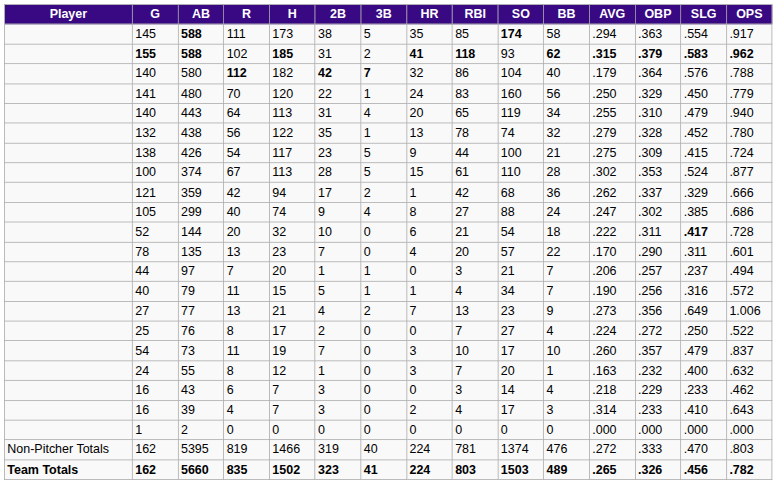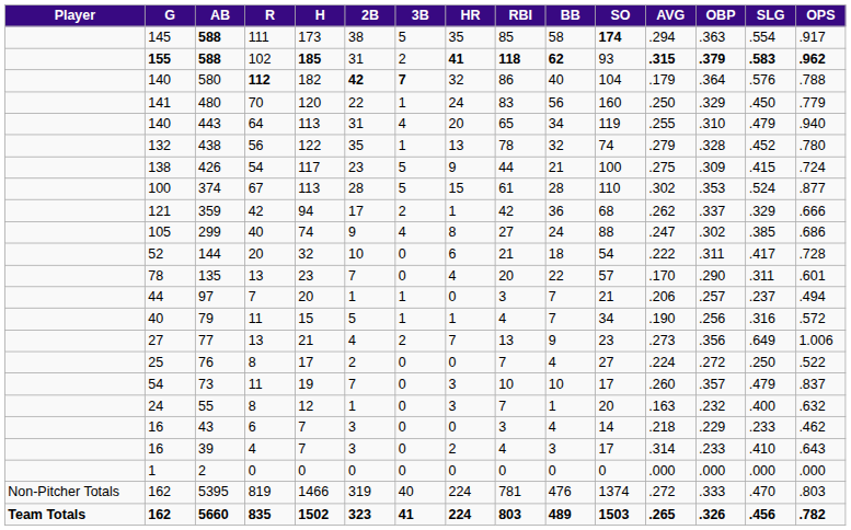 <table class="wikitable sortable">
 <tr>
 <th style="background:#380982; color:#FFF; width:14%;">Player</th>
 <th style="background:#380982; color:#FFF; width:5%;">G</th>
 <th style="background:#380982; color:#FFF; width:5%;">AB</th>
 <th style="background:#380982; color:#FFF; width:5%;">R</th>
 <th style="background:#380982; color:#FFF; width:5%;">H</th>
 <th style="background:#380982; color:#FFF; width:5%;">2B</th>
 <th style="background:#380982; color:#FFF; width:5%;">3B</th>
 <th style="background:#380982; color:#FFF; width:5%;">HR</th>
 <th style="background:#380982; color:#FFF; width:5%;">RBI</th>
+<th style="background:#380982; color:#FFF; width:5%;">BB</th>
 <th style="background:#380982; color:#FFF; width:5%;">SO</th>
-<th style="background:#380982; color:#FFF; width:5%;">BB</th>
 <th style="background:#380982; color:#FFF; width:5%;">AVG</th>
 <th style="background:#380982; color:#FFF; width:5%;">OBP</th>
 <th style="background:#380982; color:#FFF; width:5%;">SLG</th>
 <th style="background:#380982; color:#FFF; width:5%;">OPS</th>
 </tr>
 <tr>
 <td></td>
 <td>145</td>
 <td><strong>588</strong></td>
 <td>111</td>
 <td>173</td>
 <td>38</td>
 <td>5</td>
 <td>35</td>
 <td>85</td>
+<td>58</td>
 <td><strong>174</strong></td>
-<td>58</td>
 <td>.294</td>
 <td>.363</td>
 <td>.554</td>
 <td>.917</td>
 </tr>
 <tr>
 <td></td>
 <td><strong>155</strong></td>
 <td><strong>588</strong></td>
 <td>102</td>
 <td><strong>185</strong></td>
 <td>31</td>
 <td>2</td>
 <td><strong>41</strong></td>
 <td><strong>118</strong></td>
+<td><strong>62</strong></td>
 <td>93</td>
-<td><strong>62</strong></td>
 <td><strong>.315</strong></td>
 <td><strong>.379</strong></td>
 <td><strong>.583</strong></td>
 <td><strong>.962</strong></td>
 </tr>
 <tr>
 <td></td>
 <td>140</td>
 <td>580</td>
 <td><strong>112</strong></td>
 <td>182</td>
 <td><strong>42</strong></td>
 <td><strong>7</strong></td>
 <td>32</td>
 <td>86</td>
+<td>40</td>
 <td>104</td>
-<td>40</td>
 <td>.179</td>
 <td>.364</td>
 <td>.576</td>
 <td>.788</td>
 </tr>
 <tr>
 <td></td>
 <td>141</td>
 <td>480</td>
 <td>70</td>
 <td>120</td>
 <td>22</td>
 <td>1</td>
 <td>24</td>
 <td>83</td>
+<td>56</td>
 <td>160</td>
-<td>56</td>
 <td>.250</td>
 <td>.329</td>
 <td>.450</td>
 <td>.779</td>
 </tr>
 <tr>
 <td></td>
 <td>140</td>
 <td>443</td>
 <td>64</td>
 <td>113</td>
 <td>31</td>
 <td>4</td>
 <td>20</td>
 <td>65</td>
+<td>34</td>
 <td>119</td>
-<td>34</td>
 <td>.255</td>
 <td>.310</td>
 <td>.479</td>
 <td>.940</td>
 </tr>
 <tr>
 <td></td>
 <td>132</td>
 <td>438</td>
 <td>56</td>
 <td>122</td>
 <td>35</td>
 <td>1</td>
 <td>13</td>
 <td>78</td>
+<td>32</td>
 <td>74</td>
-<td>32</td>
 <td>.279</td>
 <td>.328</td>
 <td>.452</td>
 <td>.780</td>
 </tr>
 <tr>
 <td></td>
 <td>138</td>
 <td>426</td>
 <td>54</td>
 <td>117</td>
 <td>23</td>
 <td>5</td>
 <td>9</td>
 <td>44</td>
+<td>21</td>
 <td>100</td>
-<td>21</td>
 <td>.275</td>
 <td>.309</td>
 <td>.415</td>
 <td>.724</td>
 </tr>
 <tr>
 <td></td>
 <td>100</td>
 <td>374</td>
 <td>67</td>
 <td>113</td>
 <td>28</td>
 <td>5</td>
 <td>15</td>
 <td>61</td>
+<td>28</td>
 <td>110</td>
-<td>28</td>
 <td>.302</td>
 <td>.353</td>
 <td>.524</td>
 <td>.877</td>
 </tr>
 <tr>
 <td></td>
 <td>121</td>
 <td>359</td>
 <td>42</td>
 <td>94</td>
 <td>17</td>
 <td>2</td>
 <td>1</td>
 <td>42</td>
+<td>36</td>
 <td>68</td>
-<td>36</td>
 <td>.262</td>
 <td>.337</td>
 <td>.329</td>
 <td>.666</td>
 </tr>
 <tr>
 <td></td>
 <td>105</td>
 <td>299</td>
 <td>40</td>
 <td>74</td>
 <td>9</td>
 <td>4</td>
 <td>8</td>
 <td>27</td>
+<td>24</td>
 <td>88</td>
-<td>24</td>
 <td>.247</td>
 <td>.302</td>
 <td>.385</td>
 <td>.686</td>
 </tr>
 <tr>
 <td></td>
 <td>52</td>
 <td>144</td>
 <td>20</td>
 <td>32</td>
 <td>10</td>
 <td>0</td>
 <td>6</td>
 <td>21</td>
+<td>18</td>
 <td>54</td>
-<td>18</td>
 <td>.222</td>
 <td>.311</td>
-<td><strong>.417</strong></td>
+<td>.417</td>
 <td>.728</td>
 </tr>
 <tr>
 <td></td>
 <td>78</td>
 <td>135</td>
 <td>13</td>
 <td>23</td>
 <td>7</td>
 <td>0</td>
 <td>4</td>
 <td>20</td>
+<td>22</td>
 <td>57</td>
-<td>22</td>
 <td>.170</td>
 <td>.290</td>
 <td>.311</td>
 <td>.601</td>
 </tr>
 <tr>
 <td></td>
 <td>44</td>
 <td>97</td>
 <td>7</td>
 <td>20</td>
 <td>1</td>
 <td>1</td>
 <td>0</td>
 <td>3</td>
+<td>7</td>
 <td>21</td>
-<td>7</td>
 <td>.206</td>
 <td>.257</td>
 <td>.237</td>
 <td>.494</td>
 </tr>
 <tr>
 <td></td>
 <td>40</td>
 <td>79</td>
 <td>11</td>
 <td>15</td>
 <td>5</td>
 <td>1</td>
 <td>1</td>
 <td>4</td>
+<td>7</td>
 <td>34</td>
-<td>7</td>
 <td>.190</td>
 <td>.256</td>
 <td>.316</td>
 <td>.572</td>
 </tr>
 <tr>
 <td></td>
 <td>27</td>
 <td>77</td>
 <td>13</td>
 <td>21</td>
 <td>4</td>
 <td>2</td>
 <td>7</td>
 <td>13</td>
+<td>9</td>
 <td>23</td>
-<td>9</td>
 <td>.273</td>
 <td>.356</td>
 <td>.649</td>
 <td>1.006</td>
 </tr>
 <tr>
 <td></td>
 <td>25</td>
 <td>76</td>
 <td>8</td>
 <td>17</td>
 <td>2</td>
 <td>0</td>
 <td>0</td>
 <td>7</td>
+<td>4</td>
 <td>27</td>
-<td>4</td>
 <td>.224</td>
 <td>.272</td>
 <td>.250</td>
 <td>.522</td>
 </tr>
 <tr>
 <td></td>
 <td>54</td>
 <td>73</td>
 <td>11</td>
 <td>19</td>
 <td>7</td>
 <td>0</td>
 <td>3</td>
 <td>10</td>
+<td>10</td>
 <td>17</td>
-<td>10</td>
 <td>.260</td>
 <td>.357</td>
 <td>.479</td>
 <td>.837</td>
 </tr>
 <tr>
 <td></td>
 <td>24</td>
 <td>55</td>
 <td>8</td>
 <td>12</td>
 <td>1</td>
 <td>0</td>
 <td>3</td>
 <td>7</td>
+<td>1</td>
 <td>20</td>
-<td>1</td>
 <td>.163</td>
 <td>.232</td>
 <td>.400</td>
 <td>.632</td>
 </tr>
 <tr>
 <td></td>
 <td>16</td>
 <td>43</td>
 <td>6</td>
 <td>7</td>
 <td>3</td>
 <td>0</td>
 <td>0</td>
 <td>3</td>
+<td>4</td>
 <td>14</td>
-<td>4</td>
 <td>.218</td>
 <td>.229</td>
 <td>.233</td>
 <td>.462</td>
 </tr>
 <tr>
 <td></td>
 <td>16</td>
 <td>39</td>
 <td>4</td>
 <td>7</td>
 <td>3</td>
 <td>0</td>
 <td>2</td>
 <td>4</td>
+<td>3</td>
 <td>17</td>
-<td>3</td>
 <td>.314</td>
 <td>.233</td>
 <td>.410</td>
 <td>.643</td>
 </tr>
 <tr>
 <td></td>
 <td>1</td>
 <td>2</td>
 <td>0</td>
 <td>0</td>
 <td>0</td>
 <td>0</td>
 <td>0</td>
 <td>0</td>
 <td>0</td>
 <td>0</td>
 <td>.000</td>
 <td>.000</td>
 <td>.000</td>
 <td>.000</td>
 </tr>
 <tr>
 <td>Non-Pitcher Totals</td>
 <td>162</td>
 <td>5395</td>
 <td>819</td>
 <td>1466</td>
 <td>319</td>
 <td>40</td>
 <td>224</td>
 <td>781</td>
+<td>476</td>
 <td>1374</td>
-<td>476</td>
 <td>.272</td>
 <td>.333</td>
 <td>.470</td>
 <td>.803</td>
 </tr>
 <tr>
 <td><strong>Team Totals</strong></td>
 <td><strong>162</strong></td>
 <td><strong>5660</strong></td>
 <td><strong>835</strong></td>
 <td><strong>1502</strong></td>
 <td><strong>323</strong></td>
 <td><strong>41</strong></td>
 <td><strong>224</strong></td>
 <td><strong>803</strong></td>
+<td><strong>489</strong></td>
 <td><strong>1503</strong></td>
-<td><strong>489</strong></td>
 <td><strong>.265</strong></td>
 <td><strong>.326</strong></td>
 <td><strong>.456</strong></td>
 <td><strong>.782</strong></td>
 </tr>
 </table>
